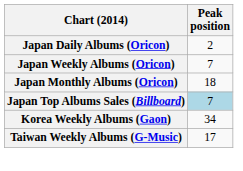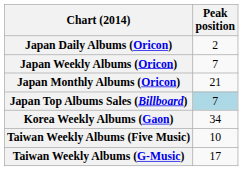 <table class="wikitable sortable plainrowheaders" style="text-align:center;">
 <tr>
 <th scope="col">Chart (2014)</th>
 <th scope="col">Peak<br>position</th>
 </tr>
 <tr>
 <th scope="row">Japan Daily Albums (<a href='#'>Oricon</a>)</th>
 <td style="text-align:center;">2</td>
 </tr>
 <tr>
 <th scope="row">Japan Weekly Albums (<a href='#'>Oricon</a>)</th>
 <td style="text-align:center;">7</td>
 </tr>
 <tr>
 <th scope="row">Japan Monthly Albums (<a href='#'>Oricon</a>)</th>
-<td style="text-align:center;">18</td>
+<td style="text-align:center;">21</td>
 </tr>
 <tr>
 <th scope="row">Japan Top Albums Sales (<em><a href='#'>Billboard</a></em>)</th>
 <td style="background: lightblue; text-align:center;">7</td>
 </tr>
 <tr>
 <th scope="row">Korea Weekly Albums (<a href='#'>Gaon</a>)</th>
 <td style="text-align:center;">34</td>
 </tr>
 <tr>
+<th scope="row">Taiwan Weekly Albums (Five Music)</th>
+<td style="text-align:center;">10</td>
+</tr>
+<tr>
 <th scope="row">Taiwan Weekly Albums (<a href='#'>G-Music</a>)</th>
 <td style="text-align:center;">17</td>
 </tr>
 </table>
